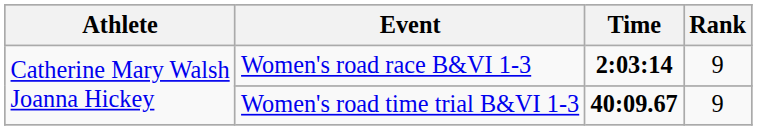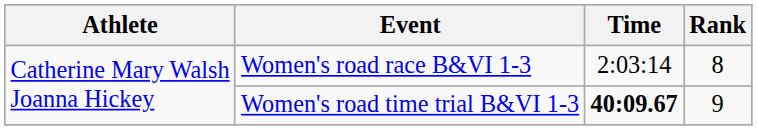 <table class=wikitable style="font-size:90%">
 <tr>
 <th>Athlete</th>
 <th>Event</th>
 <th>Time</th>
 <th>Rank</th>
 </tr>
 <tr>
 <td rowspan="2"><a href='#'>Catherine Mary Walsh</a><br> <a href='#'>Joanna Hickey</a></td>
 <td><a href='#'>Women's road race B&VI 1-3</a></td>
-<td style="text-align:center;"><strong>2:03:14</strong></td>
-<td style="text-align:center;">9</td>
+<td style="text-align:center;">2:03:14</td>
+<td style="text-align:center;">8</td>
 </tr>
 <tr>
 <td><a href='#'>Women's road time trial B&VI 1-3</a></td>
 <td style="text-align:center;"><strong>40:09.67</strong></td>
 <td style="text-align:center;">9</td>
 </tr>
 </table>
